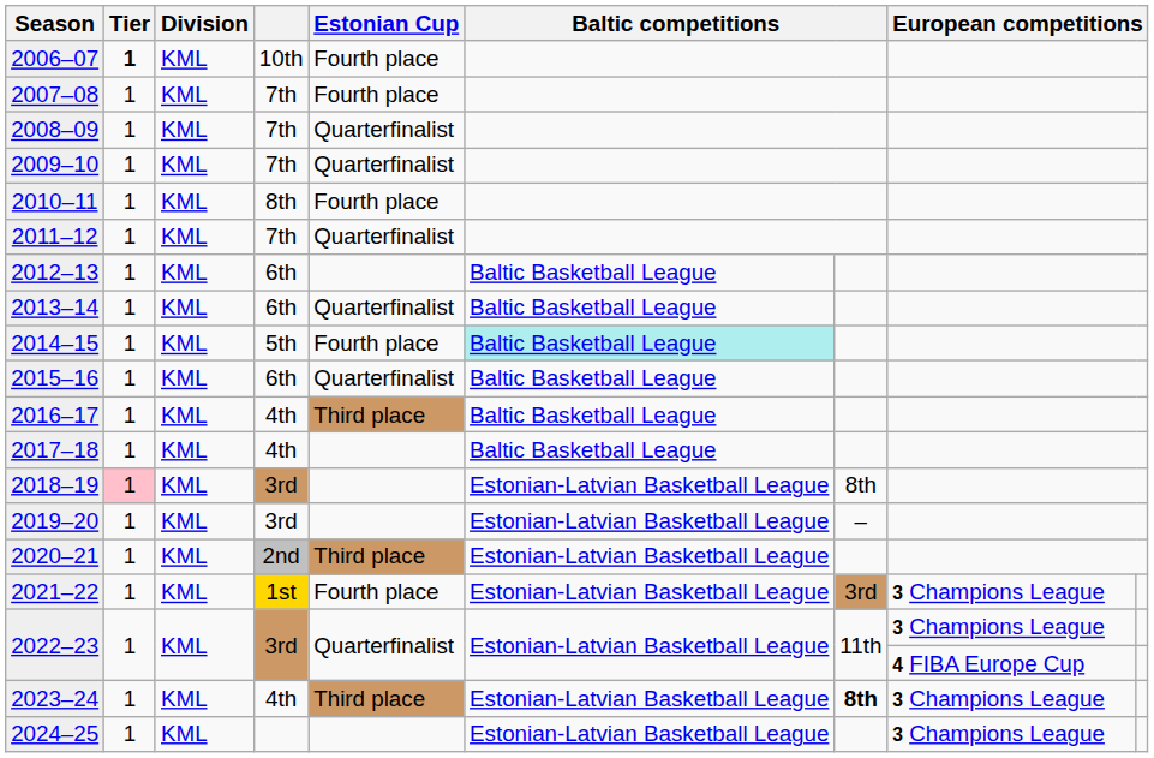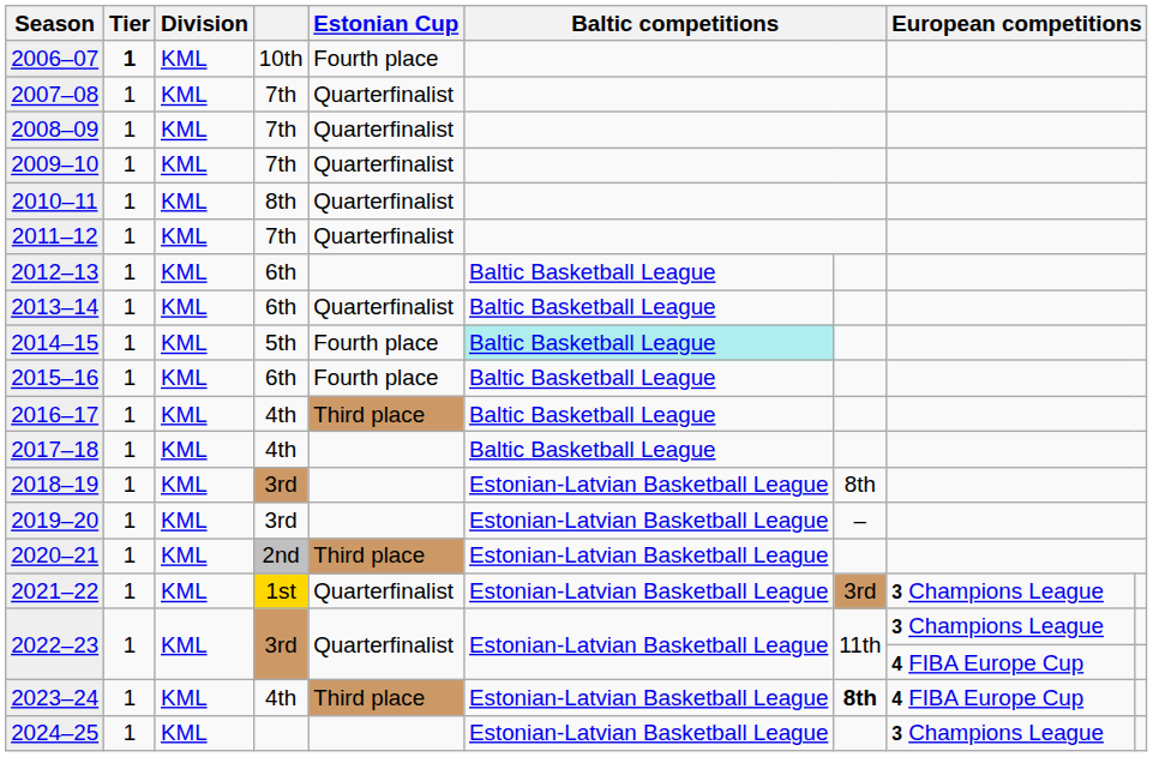 <table class="wikitable" style="font-size:85%; text-align:center">
 <tr>
 <th>Season</th>
 <th>Tier</th>
 <th>Division</th>
 <th></th>
 <th><a href='#'>Estonian Cup</a></th>
 <th colspan=2>Baltic competitions</th>
 <th colspan=2>European competitions</th>
 </tr>
 <tr>
 <td bgcolor=#efefef><a href='#'>2006–07</a></td>
 <td><strong>1</strong></td>
 <td align=left><a href='#'>KML</a></td>
 <td>10th</td>
 <td align=left>Fourth place</td>
 <td colspan=2></td>
 <td colspan=2></td>
 </tr>
 <tr>
 <td bgcolor=#efefef><a href='#'>2007–08</a></td>
 <td>1</td>
 <td align=left><a href='#'>KML</a></td>
 <td>7th</td>
-<td align=left>Fourth place</td>
+<td align=left>Quarterfinalist</td>
 <td colspan=2></td>
 <td colspan=2></td>
 </tr>
 <tr>
 <td bgcolor=#efefef><a href='#'>2008–09</a></td>
 <td>1</td>
 <td align=left><a href='#'>KML</a></td>
 <td>7th</td>
 <td align=left>Quarterfinalist</td>
 <td colspan=2></td>
 <td colspan=2></td>
 </tr>
 <tr>
 <td bgcolor=#efefef><a href='#'>2009–10</a></td>
 <td>1</td>
 <td align=left><a href='#'>KML</a></td>
 <td>7th</td>
 <td align=left>Quarterfinalist</td>
 <td colspan=2></td>
 <td colspan=2></td>
 </tr>
 <tr>
 <td bgcolor=#efefef><a href='#'>2010–11</a></td>
 <td>1</td>
 <td align=left><a href='#'>KML</a></td>
 <td>8th</td>
-<td align=left>Fourth place</td>
+<td align=left>Quarterfinalist</td>
 <td colspan=2></td>
 <td colspan=2></td>
 </tr>
 <tr>
 <td bgcolor=#efefef><a href='#'>2011–12</a></td>
 <td>1</td>
 <td align=left><a href='#'>KML</a></td>
 <td>7th</td>
 <td align=left>Quarterfinalist</td>
 <td colspan=2></td>
 <td colspan=2></td>
 </tr>
 <tr>
 <td bgcolor=#efefef><a href='#'>2012–13</a></td>
 <td>1</td>
 <td align=left><a href='#'>KML</a></td>
 <td>6th</td>
 <td></td>
 <td align=left><a href='#'>Baltic Basketball League</a></td>
 <td></td>
 <td colspan=2></td>
 </tr>
 <tr>
 <td bgcolor=#efefef><a href='#'>2013–14</a></td>
 <td>1</td>
 <td align=left><a href='#'>KML</a></td>
 <td>6th</td>
 <td align=left>Quarterfinalist</td>
 <td align=left><a href='#'>Baltic Basketball League</a></td>
 <td></td>
 <td colspan=2></td>
 </tr>
 <tr>
 <td bgcolor=#efefef><a href='#'>2014–15</a></td>
 <td>1</td>
 <td align=left><a href='#'>KML</a></td>
 <td>5th</td>
 <td align=left>Fourth place</td>
 <td align=left style="background: paleturquoise;"><a href='#'>Baltic Basketball League</a></td>
 <td></td>
 <td colspan=2></td>
 </tr>
 <tr>
 <td bgcolor=#efefef><a href='#'>2015–16</a></td>
 <td>1</td>
 <td align=left><a href='#'>KML</a></td>
 <td>6th</td>
-<td align=left>Quarterfinalist</td>
+<td align=left>Fourth place</td>
 <td align=left><a href='#'>Baltic Basketball League</a></td>
 <td></td>
 <td colspan=2></td>
 </tr>
 <tr>
 <td bgcolor=#efefef><a href='#'>2016–17</a></td>
 <td>1</td>
 <td align=left><a href='#'>KML</a></td>
 <td>4th</td>
 <td align=left bgcolor=#cc9966>Third place</td>
 <td align=left><a href='#'>Baltic Basketball League</a></td>
 <td></td>
 <td colspan=2></td>
 </tr>
 <tr>
 <td bgcolor=#efefef><a href='#'>2017–18</a></td>
 <td>1</td>
 <td align=left><a href='#'>KML</a></td>
 <td>4th</td>
 <td align=left></td>
 <td align=left><a href='#'>Baltic Basketball League</a></td>
 <td></td>
 <td colspan=2></td>
 </tr>
 <tr>
 <td bgcolor=#efefef><a href='#'>2018–19</a></td>
-<td style="background: pink;">1</td>
+<td>1</td>
 <td align=left><a href='#'>KML</a></td>
 <td bgcolor=#cc9966>3rd</td>
 <td align=left></td>
 <td align=left><a href='#'>Estonian-Latvian Basketball League</a></td>
 <td>8th</td>
 <td colspan=2></td>
 </tr>
 <tr>
 <td bgcolor=#efefef><a href='#'>2019–20</a></td>
 <td>1</td>
 <td align=left><a href='#'>KML</a></td>
 <td>3rd</td>
 <td align=left></td>
 <td align=left><a href='#'>Estonian-Latvian Basketball League</a></td>
 <td>–</td>
 <td colspan=2></td>
 </tr>
 <tr>
 <td bgcolor=#efefef><a href='#'>2020–21</a></td>
 <td>1</td>
 <td align=left><a href='#'>KML</a></td>
 <td bgcolor=silver>2nd</td>
 <td align=left bgcolor=#cc9966>Third place</td>
 <td align=left><a href='#'>Estonian-Latvian Basketball League</a></td>
 <td></td>
 <td colspan=2></td>
 </tr>
 <tr>
 <td bgcolor=#efefef><a href='#'>2021–22</a></td>
 <td>1</td>
 <td align=left><a href='#'>KML</a></td>
 <td bgcolor=gold>1st</td>
-<td align=left>Fourth place</td>
+<td align=left>Quarterfinalist</td>
 <td align=left><a href='#'>Estonian-Latvian Basketball League</a></td>
 <td bgcolor=#cc9966>3rd</td>
 <td align=left><small><strong>3</strong></small> <a href='#'>Champions League</a></td>
 <td></td>
 </tr>
 <tr>
 <td rowspan=2 bgcolor=#efefef><a href='#'>2022–23</a></td>
 <td rowspan=2>1</td>
 <td rowspan=2 align=left><a href='#'>KML</a></td>
 <td rowspan=2 bgcolor=#cc9966>3rd</td>
 <td rowspan=2 align=left>Quarterfinalist</td>
 <td rowspan=2 align=left><a href='#'>Estonian-Latvian Basketball League</a></td>
 <td rowspan=2>11th</td>
 <td align=left><small><strong>3</strong></small> <a href='#'>Champions League</a></td>
 <td></td>
 </tr>
 <tr>
 <td align=left><small><strong>4</strong></small> <a href='#'>FIBA Europe Cup</a></td>
 <td></td>
 </tr>
 <tr>
 <td bgcolor=#efefef><a href='#'>2023–24</a></td>
 <td>1</td>
 <td align=left><a href='#'>KML</a></td>
 <td>4th</td>
 <td align=left bgcolor=#cc9966>Third place</td>
 <td align=left><a href='#'>Estonian-Latvian Basketball League</a></td>
 <td><strong>8th</strong></td>
-<td align=left><small><strong>3</strong></small> <a href='#'>Champions League</a></td>
+<td align=left><small><strong>4</strong></small> <a href='#'>FIBA Europe Cup</a></td>
 <td></td>
 </tr>
 <tr>
 <td bgcolor=#efefef><a href='#'>2024–25</a></td>
 <td>1</td>
 <td align=left><a href='#'>KML</a></td>
 <td></td>
 <td align=left></td>
 <td align=left><a href='#'>Estonian-Latvian Basketball League</a></td>
 <td></td>
 <td align=left><small><strong>3</strong></small> <a href='#'>Champions League</a></td>
 <td></td>
 </tr>
 </table>
